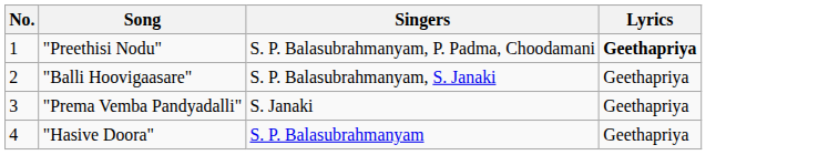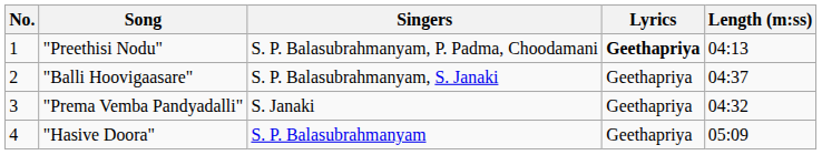 <table class="wikitable" style="font-size:95%;">
 <tr>
 <th>No.</th>
 <th>Song</th>
 <th>Singers</th>
 <th>Lyrics</th>
+<th>Length (m:ss)</th>
 </tr>
 <tr>
 <td>1</td>
 <td>"Preethisi Nodu"</td>
 <td>S. P. Balasubrahmanyam, P. Padma, Choodamani</td>
 <td><strong>Geethapriya</strong></td>
+<td>04:13</td>
 </tr>
 <tr>
 <td>2</td>
 <td>"Balli Hoovigaasare"</td>
 <td>S. P. Balasubrahmanyam, <a href='#'>S. Janaki</a></td>
 <td>Geethapriya</td>
+<td>04:37</td>
 </tr>
 <tr>
 <td>3</td>
 <td>"Prema Vemba Pandyadalli"</td>
 <td>S. Janaki</td>
 <td>Geethapriya</td>
+<td>04:32</td>
 </tr>
 <tr>
 <td>4</td>
 <td>"Hasive Doora"</td>
 <td><a href='#'>S. P. Balasubrahmanyam</a></td>
 <td>Geethapriya</td>
+<td>05:09</td>
 </tr>
 </table>
